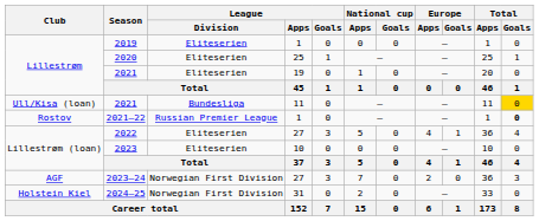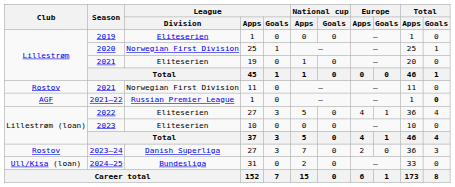 <table class="wikitable" style="text-align:center">
 <tr>
 <th rowspan="2">Club</th>
 <th rowspan="2">Season</th>
 <th colspan="3">League</th>
 <th colspan="2">National cup</th>
 <th colspan="2">Europe</th>
 <th colspan="2">Total</th>
 </tr>
 <tr>
 <th>Division</th>
 <th>Apps</th>
 <th>Goals</th>
 <th>Apps</th>
 <th>Goals</th>
 <th>Apps</th>
 <th>Goals</th>
 <th>Apps</th>
 <th>Goals</th>
 </tr>
 <tr>
 <td rowspan="4"><a href='#'>Lillestrøm</a></td>
 <td><a href='#'>2019</a></td>
 <td><a href='#'>Eliteserien</a></td>
 <td>1</td>
 <td>0</td>
 <td>0</td>
 <td>0</td>
 <td colspan="2">–</td>
 <td>1</td>
 <td>0</td>
 </tr>
 <tr>
 <td><a href='#'>2020</a></td>
-<td>Eliteserien</td>
+<td><a href='#'>Norwegian First Division</a></td>
 <td>25</td>
 <td>1</td>
 <td colspan="2">–</td>
 <td colspan="2">–</td>
 <td>25</td>
 <td>1</td>
 </tr>
 <tr>
 <td><a href='#'>2021</a></td>
 <td>Eliteserien</td>
 <td>19</td>
 <td>0</td>
 <td>1</td>
 <td>0</td>
 <td colspan="2">–</td>
 <td>20</td>
 <td>0</td>
 </tr>
 <tr>
 <th colspan="2">Total</th>
 <th>45</th>
 <th>1</th>
 <th>1</th>
 <th>0</th>
 <th>0</th>
 <th>0</th>
 <th>46</th>
 <th>1</th>
 </tr>
 <tr>
-<td><a href='#'>Ull/Kisa</a> (loan)</td>
+<td><a href='#'>Rostov</a></td>
 <td><a href='#'>2021</a></td>
-<td><a href='#'>Bundesliga</a></td>
+<td>Norwegian First Division</td>
 <td>11</td>
 <td>0</td>
 <td colspan="2">–</td>
 <td colspan="2">–</td>
 <td>11</td>
-<td style="background: gold;">0</td>
+<td>0</td>
 </tr>
 <tr>
-<td><a href='#'>Rostov</a></td>
+<td><a href='#'>AGF</a></td>
 <td><a href='#'>2021–22</a></td>
 <td><a href='#'>Russian Premier League</a></td>
 <td>1</td>
 <td>0</td>
 <td colspan="2">–</td>
 <td colspan="2">–</td>
 <td>1</td>
 <td><strong>0</strong></td>
 </tr>
 <tr>
 <td rowspan="3">Lillestrøm (loan)</td>
 <td><a href='#'>2022</a></td>
 <td>Eliteserien</td>
 <td>27</td>
 <td>3</td>
 <td>5</td>
 <td>0</td>
 <td>4</td>
 <td>1</td>
 <td>36</td>
 <td>4</td>
 </tr>
 <tr>
 <td><a href='#'>2023</a></td>
 <td>Eliteserien</td>
 <td>10</td>
 <td>0</td>
 <td>0</td>
 <td>0</td>
 <td colspan="2">–</td>
 <td>10</td>
 <td>0</td>
 </tr>
 <tr>
 <th colspan="2">Total</th>
 <th>37</th>
 <th>3</th>
 <th>5</th>
 <th>0</th>
 <th>4</th>
 <th>1</th>
 <th>46</th>
 <th>4</th>
 </tr>
 <tr>
-<td><a href='#'>AGF</a></td>
+<td><a href='#'>Rostov</a></td>
 <td><a href='#'>2023–24</a></td>
-<td>Norwegian First Division</td>
+<td><a href='#'>Danish Superliga</a></td>
 <td>27</td>
 <td>3</td>
 <td>7</td>
 <td>0</td>
 <td>2</td>
 <td>0</td>
 <td>36</td>
 <td>3</td>
 </tr>
 <tr>
-<td><a href='#'>Holstein Kiel</a></td>
+<td><a href='#'>Ull/Kisa</a> (loan)</td>
 <td><a href='#'>2024–25</a></td>
-<td>Norwegian First Division</td>
+<td><a href='#'>Bundesliga</a></td>
 <td>31</td>
 <td>0</td>
 <td>2</td>
 <td>0</td>
 <td colspan="2">–</td>
 <td>33</td>
 <td>0</td>
 </tr>
 <tr>
 <th colspan="3">Career total</th>
 <th>152</th>
 <th>7</th>
 <th>15</th>
 <th>0</th>
 <th>6</th>
 <th>1</th>
 <th>173</th>
 <th>8</th>
 </tr>
 </table>
